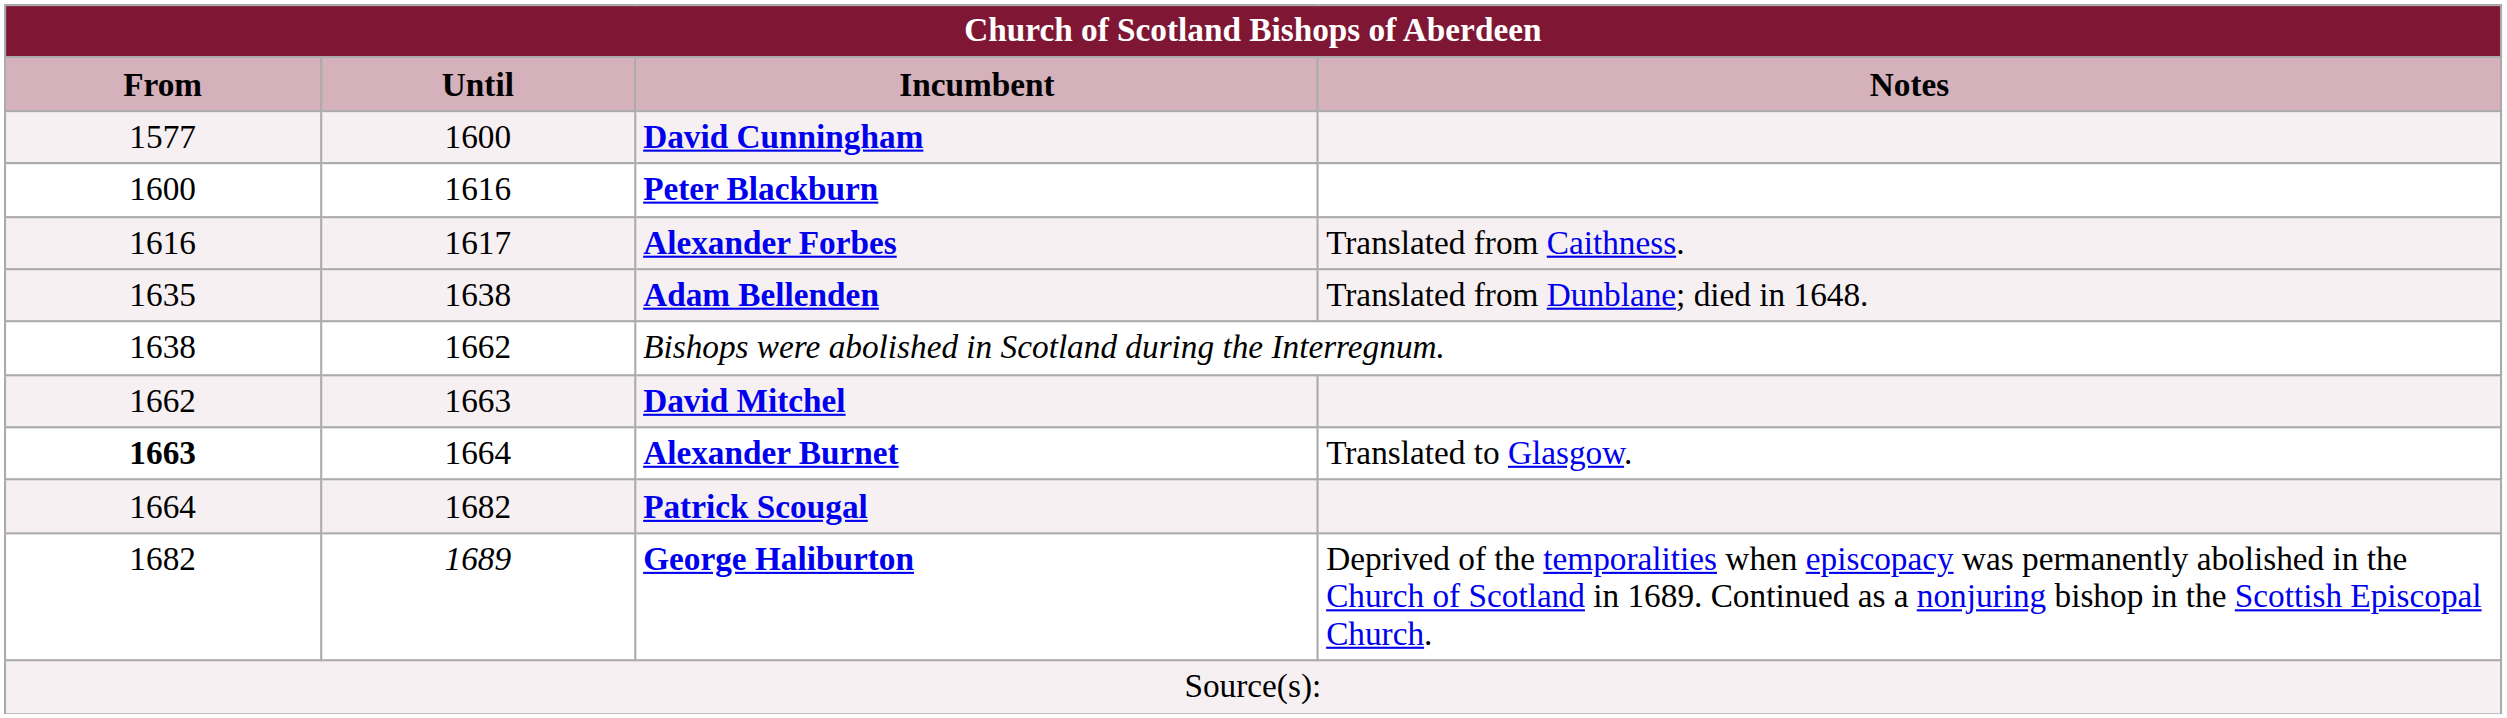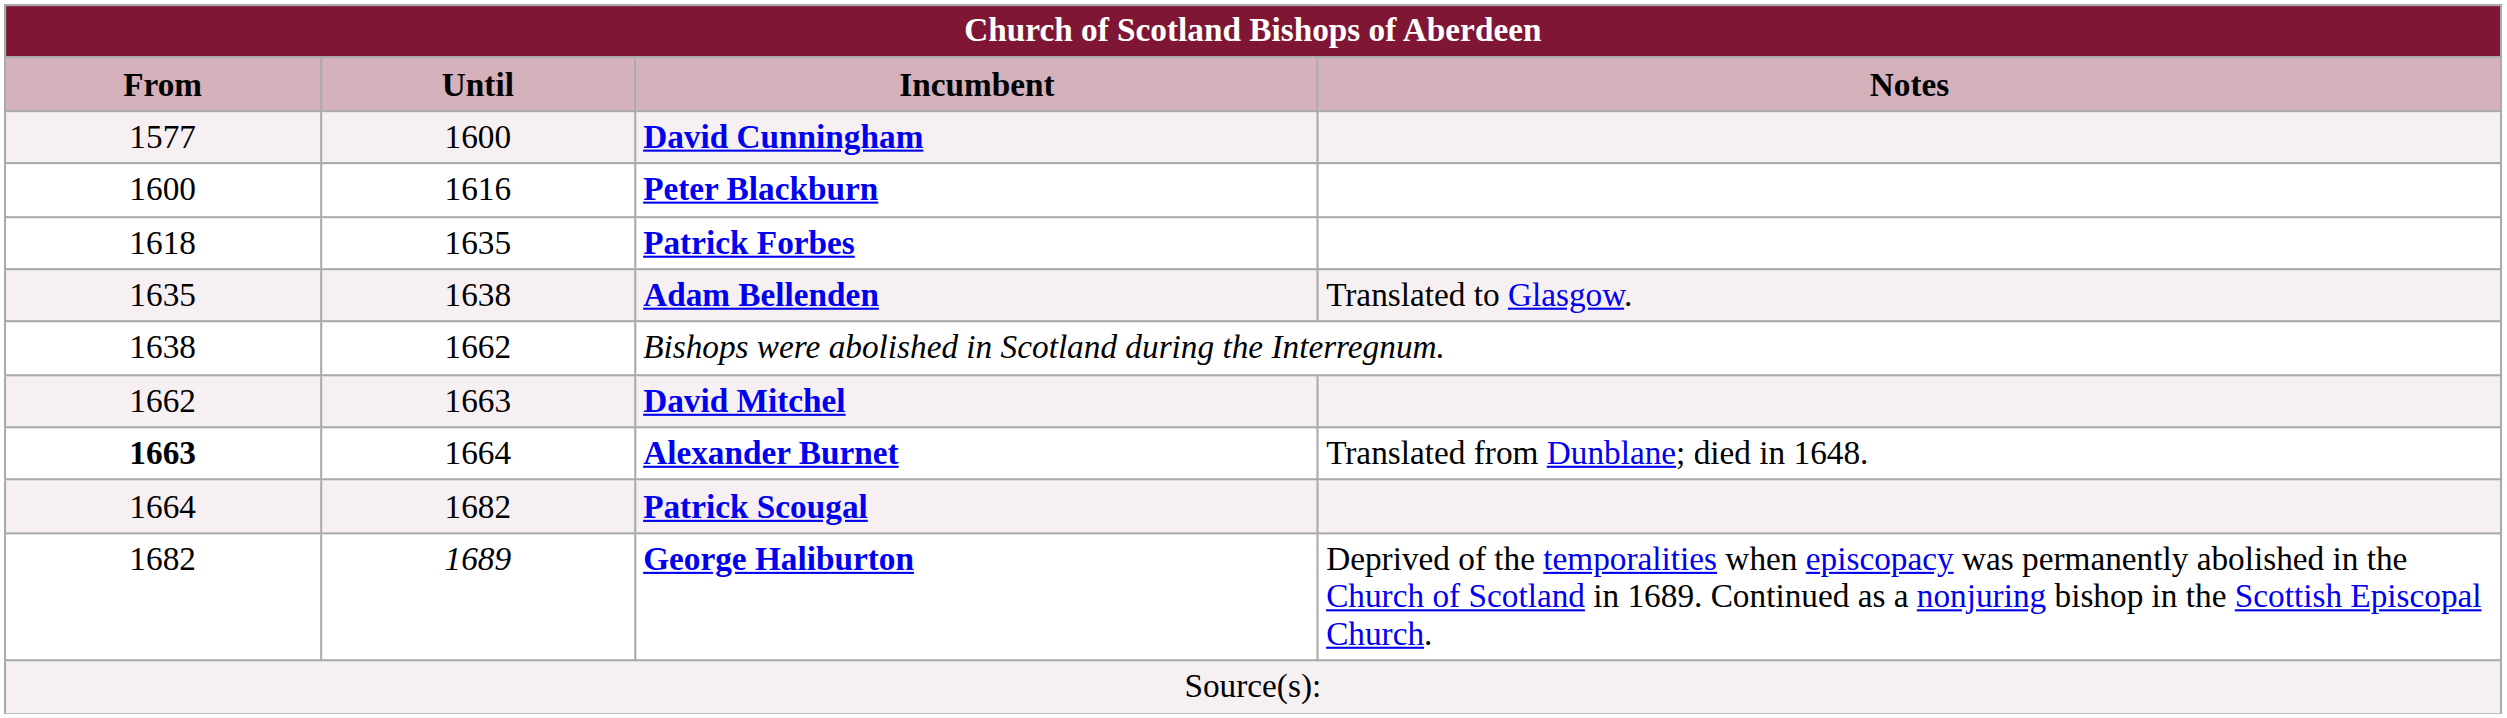 <table class="wikitable" style="width:95%;" border="1" cellpadding="2">
 <tr>
 <th colspan="4" style="background-color: #7F1734; color: white;">Church of Scotland Bishops of Aberdeen</th>
 </tr>
 <tr>
 <th style="background-color: #D4B1BB; width: 12%;">From</th>
 <th style="background-color: #D4B1BB; width: 12%;">Until</th>
 <th style="background-color: #D4B1BB; width: 26%;">Incumbent</th>
 <th style="background-color: #D4B1BB; width: 45%;">Notes</th>
 </tr>
 <tr valign="top" style="background-color: #F7F0F2;">
 <td style="text-align: center;">1577</td>
 <td style="text-align: center;">1600</td>
 <td><strong><a href='#'>David Cunningham</a></strong></td>
 <td></td>
 </tr>
 <tr valign="top" style="background-color: white;">
 <td style="text-align: center;">1600</td>
 <td style="text-align: center;">1616</td>
 <td><strong><a href='#'>Peter Blackburn</a></strong></td>
 <td></td>
 </tr>
-<tr valign="top" style="background-color: #F7F0F2;">
-<td style="text-align: center;">1616</td>
-<td style="text-align: center;">1617</td>
-<td><strong><a href='#'>Alexander Forbes</a></strong></td>
-<td>Translated from <a href='#'>Caithness</a>.</td>
+<tr valign="top" style="background-color: white;">
+<td style="text-align: center;">1618</td>
+<td style="text-align: center;">1635</td>
+<td><strong><a href='#'>Patrick Forbes</a></strong></td>
+<td></td>
 </tr>
 <tr valign="top" style="background-color: #F7F0F2;">
 <td style="text-align: center;">1635</td>
 <td style="text-align: center;">1638</td>
 <td><strong><a href='#'>Adam Bellenden</a></strong></td>
-<td>Translated from <a href='#'>Dunblane</a>; died in 1648.</td>
+<td>Translated to <a href='#'>Glasgow</a>.</td>
 </tr>
 <tr valign="top" style="background-color: white;">
 <td style="text-align: center;">1638</td>
 <td style="text-align: center;">1662</td>
 <td colspan="2"><em>Bishops were abolished in Scotland during the Interregnum.</em></td>
 </tr>
 <tr valign="top" style="background-color: #F7F0F2;">
 <td style="text-align: center;">1662</td>
 <td style="text-align: center;">1663</td>
 <td><strong><a href='#'>David Mitchel</a></strong></td>
 <td></td>
 </tr>
 <tr valign="top" style="background-color: white;">
 <td style="text-align: center;"><strong>1663</strong></td>
 <td style="text-align: center;">1664</td>
 <td><strong><a href='#'>Alexander Burnet</a></strong></td>
-<td>Translated to <a href='#'>Glasgow</a>.</td>
+<td>Translated from <a href='#'>Dunblane</a>; died in 1648.</td>
 </tr>
 <tr valign="top" style="background-color: #F7F0F2;">
 <td style="text-align: center;">1664</td>
 <td style="text-align: center;">1682</td>
 <td><strong><a href='#'>Patrick Scougal</a></strong></td>
 <td></td>
 </tr>
 <tr valign="top" style="background-color: white;">
 <td style="text-align: center;">1682</td>
 <td style="text-align: center;"><em>1689</em></td>
 <td><strong><a href='#'>George Haliburton</a></strong></td>
 <td>Deprived of the <a href='#'>temporalities</a> when <a href='#'>episcopacy</a> was permanently abolished in the <a href='#'>Church of Scotland</a> in 1689. Continued as a <a href='#'>nonjuring</a> bishop in the <a href='#'>Scottish Episcopal Church</a>.</td>
 </tr>
 <tr valign="top" style="background-color: #F7F0F2;">
 <td align=center colspan=4>Source(s):</td>
 </tr>
 </table>
